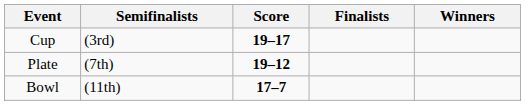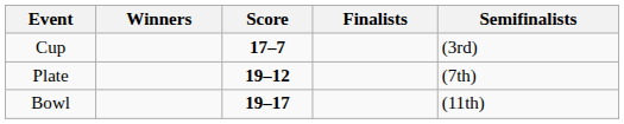 <table class="wikitable" width=550 style="text-align: center">
 <tr>
 <th>Event</th>
-<th>Semifinalists</th>
+<th>Winners</th>
 <th>Score</th>
 <th>Finalists</th>
-<th>Winners</th>
+<th>Semifinalists</th>
 </tr>
 <tr>
 <td>Cup</td>
+<td align=left><strong></strong></td>
+<td><strong>17–7</strong></td>
+<td align=left></td>
 <td align=left> (3rd)<br></td>
-<td><strong>19–17</strong></td>
-<td align=left></td>
-<td align=left><strong></strong></td>
 </tr>
 <tr>
 <td>Plate</td>
-<td align=left> (7th)<br></td>
+<td align=left><strong></strong></td>
 <td><strong>19–12</strong></td>
 <td align=left></td>
-<td align=left><strong></strong></td>
+<td align=left> (7th)<br></td>
 </tr>
 <tr>
 <td>Bowl</td>
+<td align=left><strong></strong></td>
+<td><strong>19–17</strong></td>
+<td align=left></td>
 <td align=left> (11th)<br></td>
-<td><strong>17–7</strong></td>
-<td align=left></td>
-<td align=left><strong></strong></td>
 </tr>
 </table>
